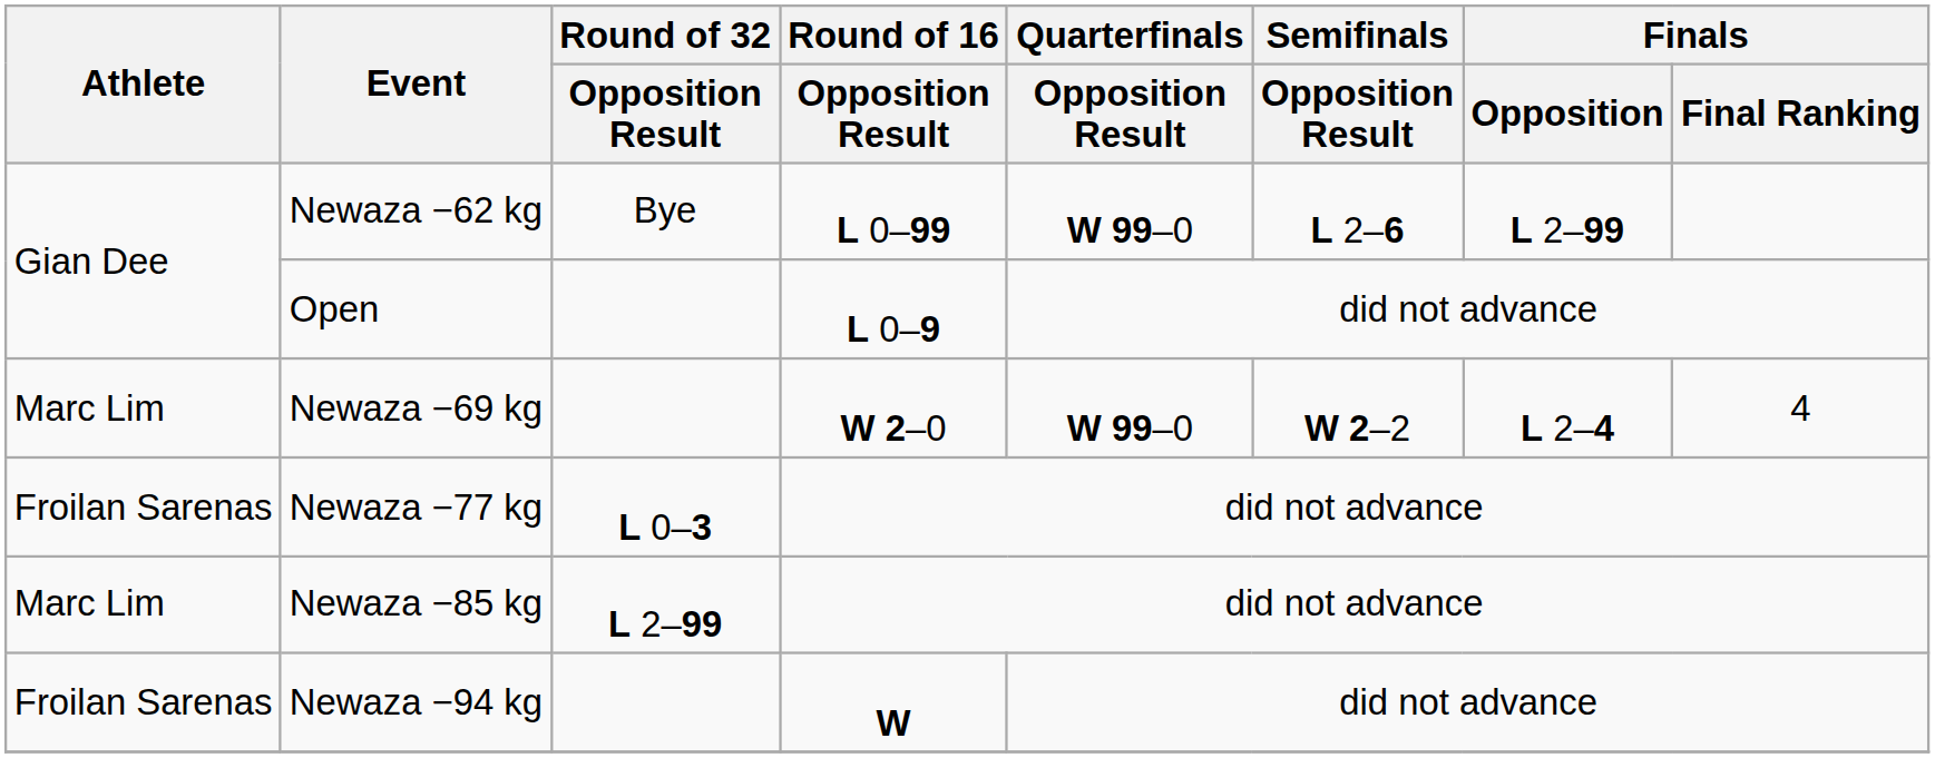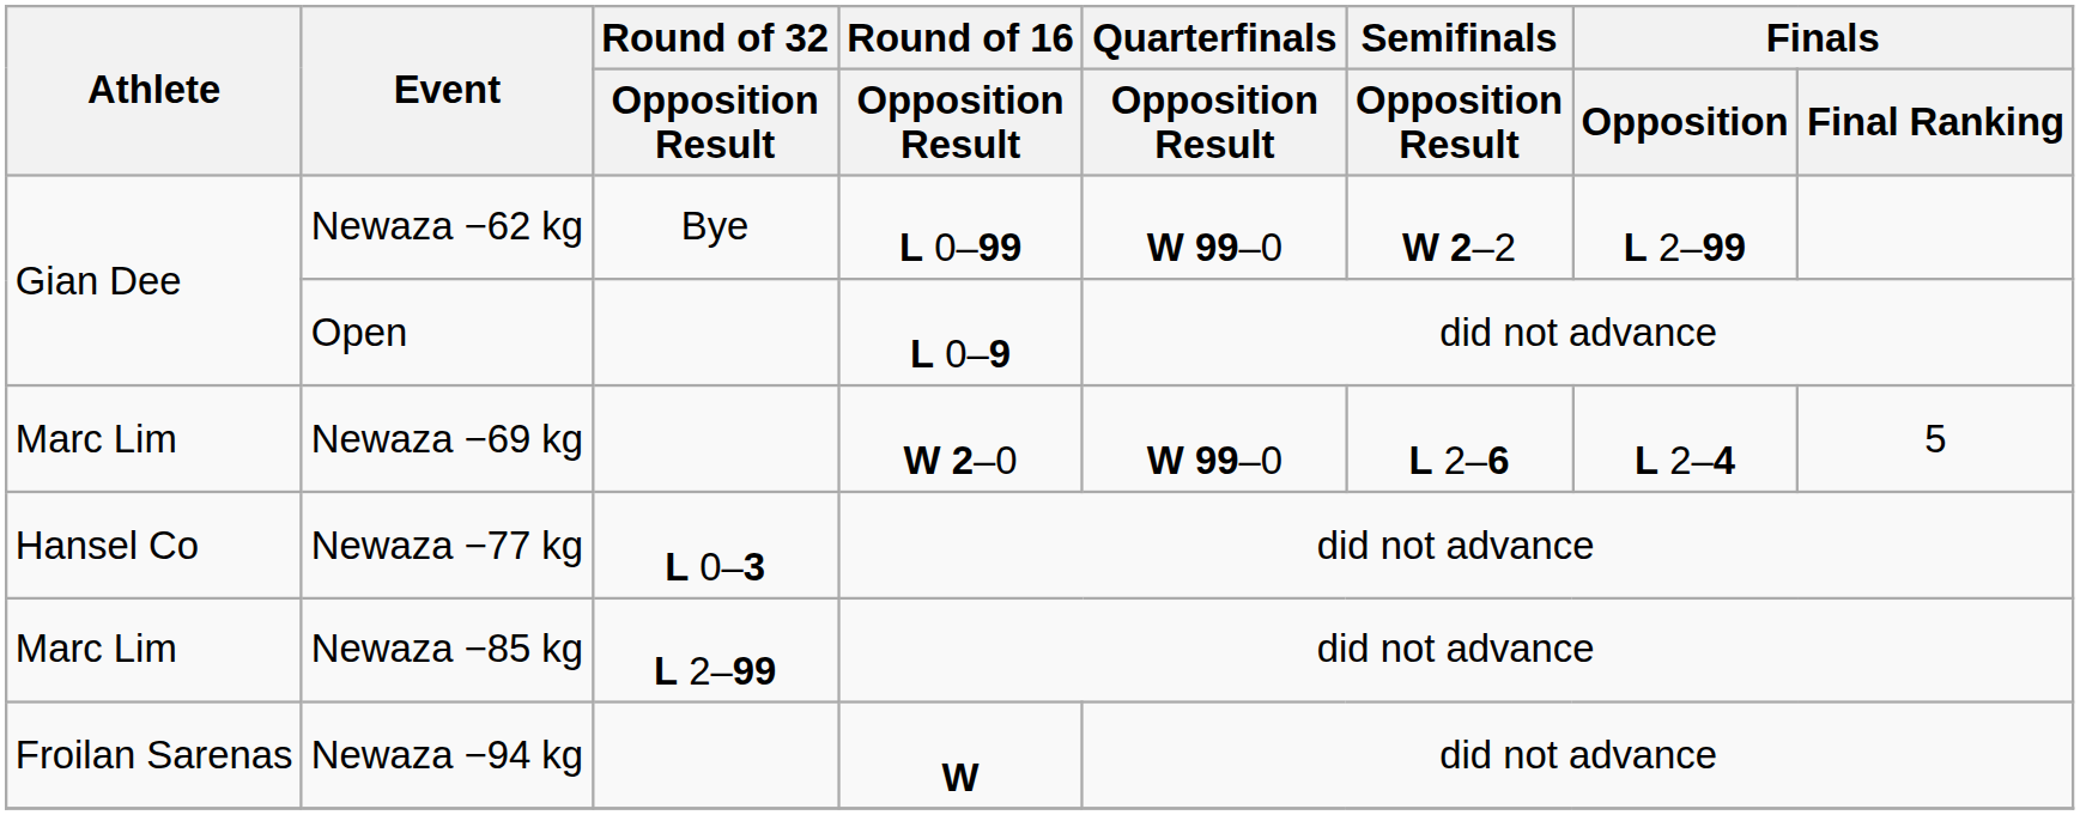 <table class=wikitable style="font-size:90%">
 <tr>
 <th rowspan=2>Athlete</th>
 <th rowspan=2>Event</th>
 <th>Round of 32</th>
 <th>Round of 16</th>
 <th>Quarterfinals</th>
 <th>Semifinals</th>
 <th colspan=2>Finals</th>
 </tr>
 <tr>
 <th>Opposition<br>Result</th>
 <th>Opposition<br>Result</th>
 <th>Opposition<br>Result</th>
 <th>Opposition<br>Result</th>
 <th>Opposition</th>
 <th>Final Ranking</th>
 </tr>
 <tr>
 <td rowspan=2>Gian Dee</td>
 <td>Newaza −62 kg</td>
 <td align=center>Bye</td>
 <td align=center><br><strong>L</strong> 0–<strong>99</strong></td>
 <td align=center><br><strong>W</strong> <strong>99</strong>–0</td>
-<td align=center><br><strong>L</strong> 2–<strong>6</strong></td>
+<td align=center><br><strong>W</strong> <strong>2</strong>–2</td>
 <td align=center><br><strong>L</strong> 2–<strong>99</strong></td>
 <td align=center></td>
 </tr>
 <tr>
 <td>Open</td>
 <td></td>
 <td align=center><br><strong>L</strong> 0–<strong>9</strong></td>
 <td align=center colspan=4>did not advance</td>
 </tr>
 <tr>
 <td>Marc Lim</td>
 <td>Newaza −69 kg</td>
 <td></td>
 <td align=center><br><strong>W</strong> <strong>2</strong>–0</td>
 <td align=center><br><strong>W</strong> <strong>99</strong>–0</td>
-<td align=center><br><strong>W</strong> <strong>2</strong>–2</td>
+<td align=center><br><strong>L</strong> 2–<strong>6</strong></td>
 <td align=center><br><strong>L</strong> 2–<strong>4</strong></td>
-<td align=center>4</td>
+<td align=center>5</td>
 </tr>
 <tr>
-<td>Froilan Sarenas</td>
+<td>Hansel Co</td>
 <td>Newaza −77 kg</td>
 <td align=center><br><strong>L</strong> 0–<strong>3</strong></td>
 <td align=center colspan=5>did not advance</td>
 </tr>
 <tr>
 <td>Marc Lim</td>
 <td>Newaza −85 kg</td>
 <td align=center><br><strong>L</strong> 2–<strong>99</strong></td>
 <td align=center colspan=5>did not advance</td>
 </tr>
 <tr>
 <td>Froilan Sarenas</td>
 <td>Newaza −94 kg</td>
 <td></td>
 <td align=center><br><strong>W</strong> </td>
 <td align=center colspan=4>did not advance</td>
 </tr>
 <tr>
 </tr>
 </table>
